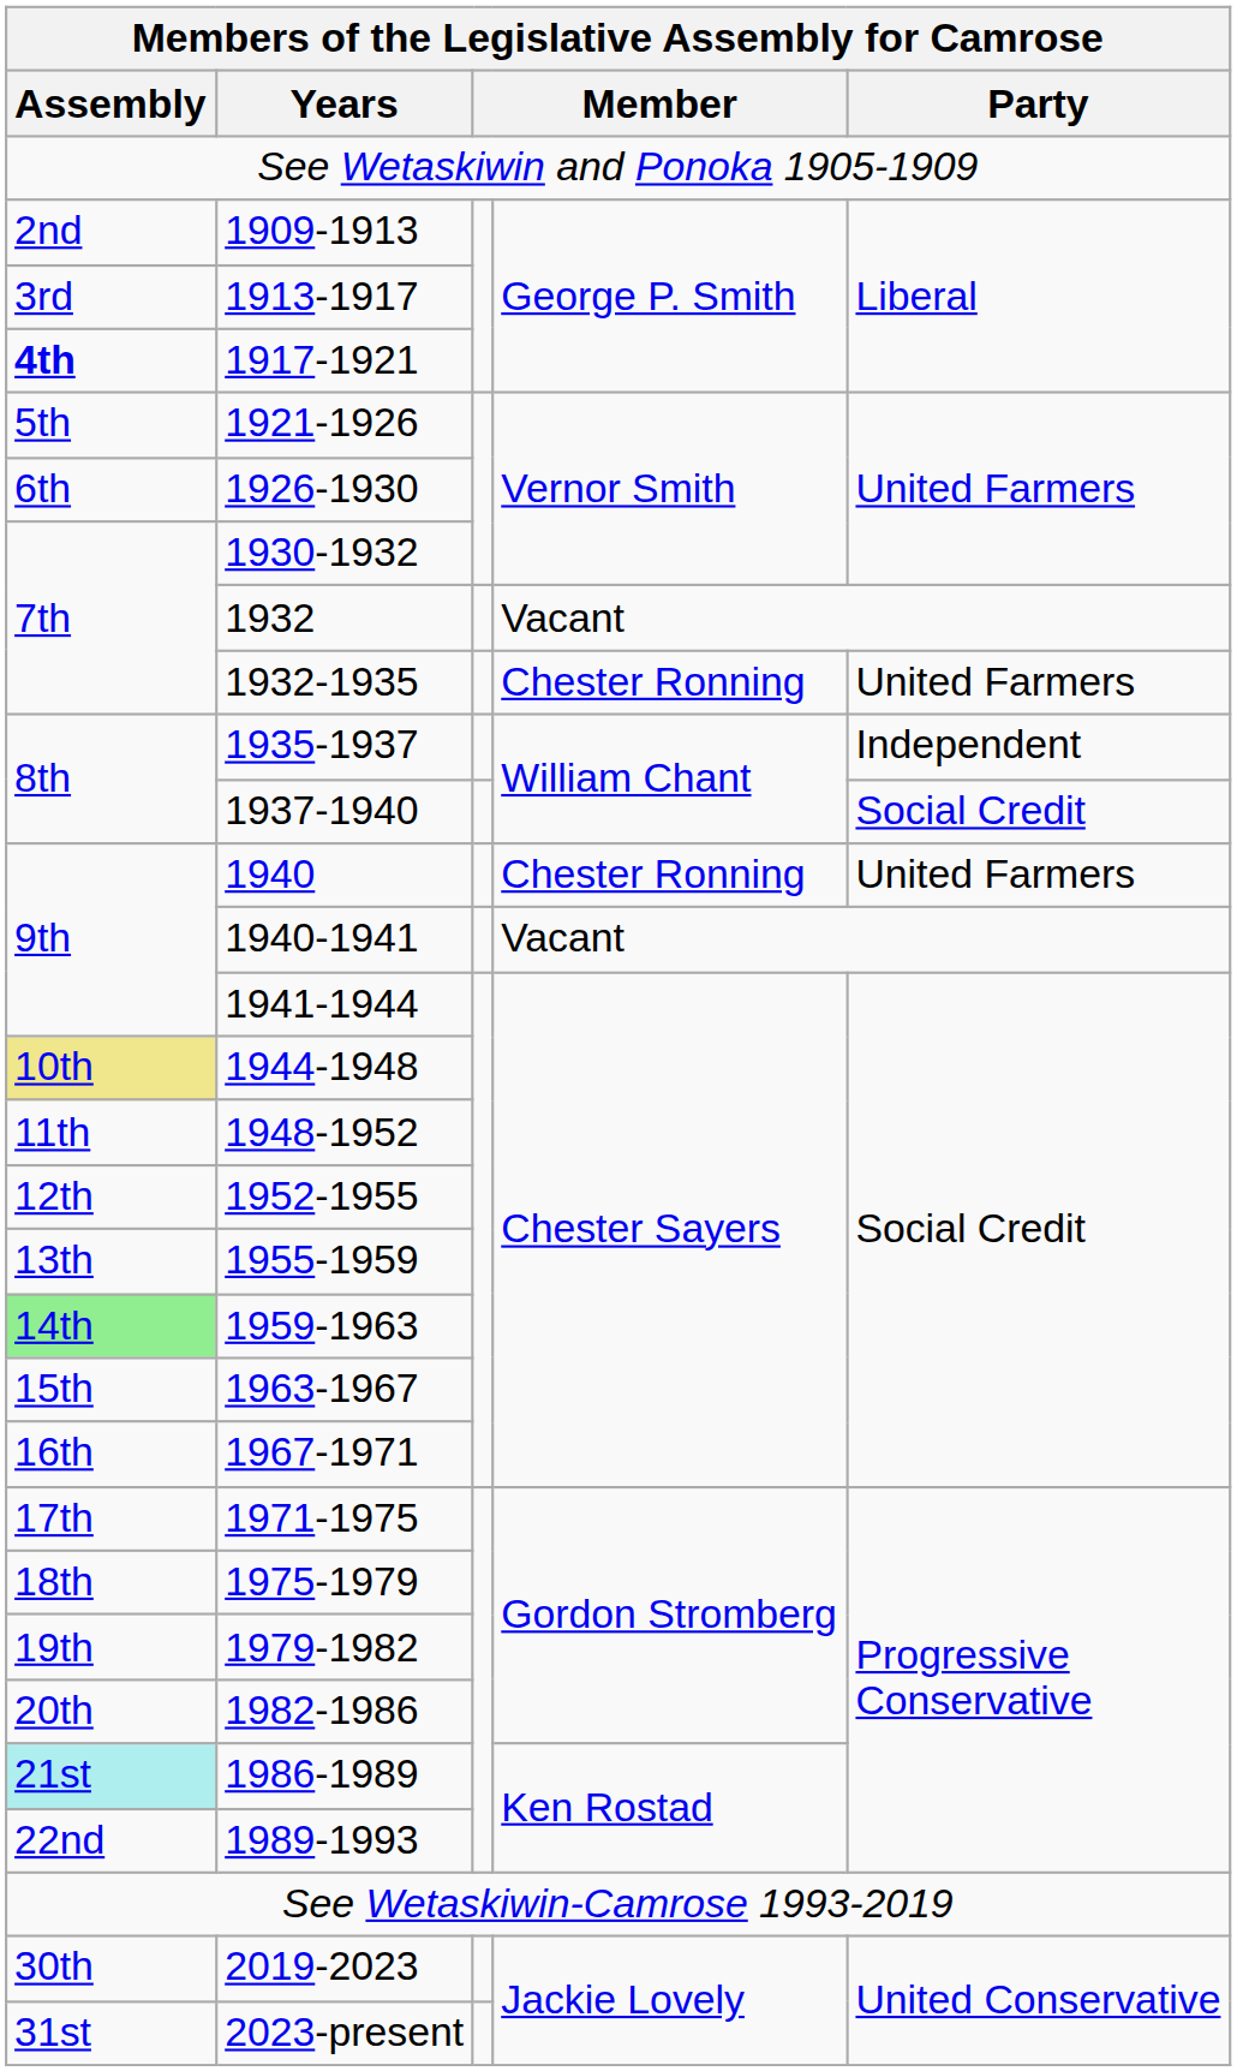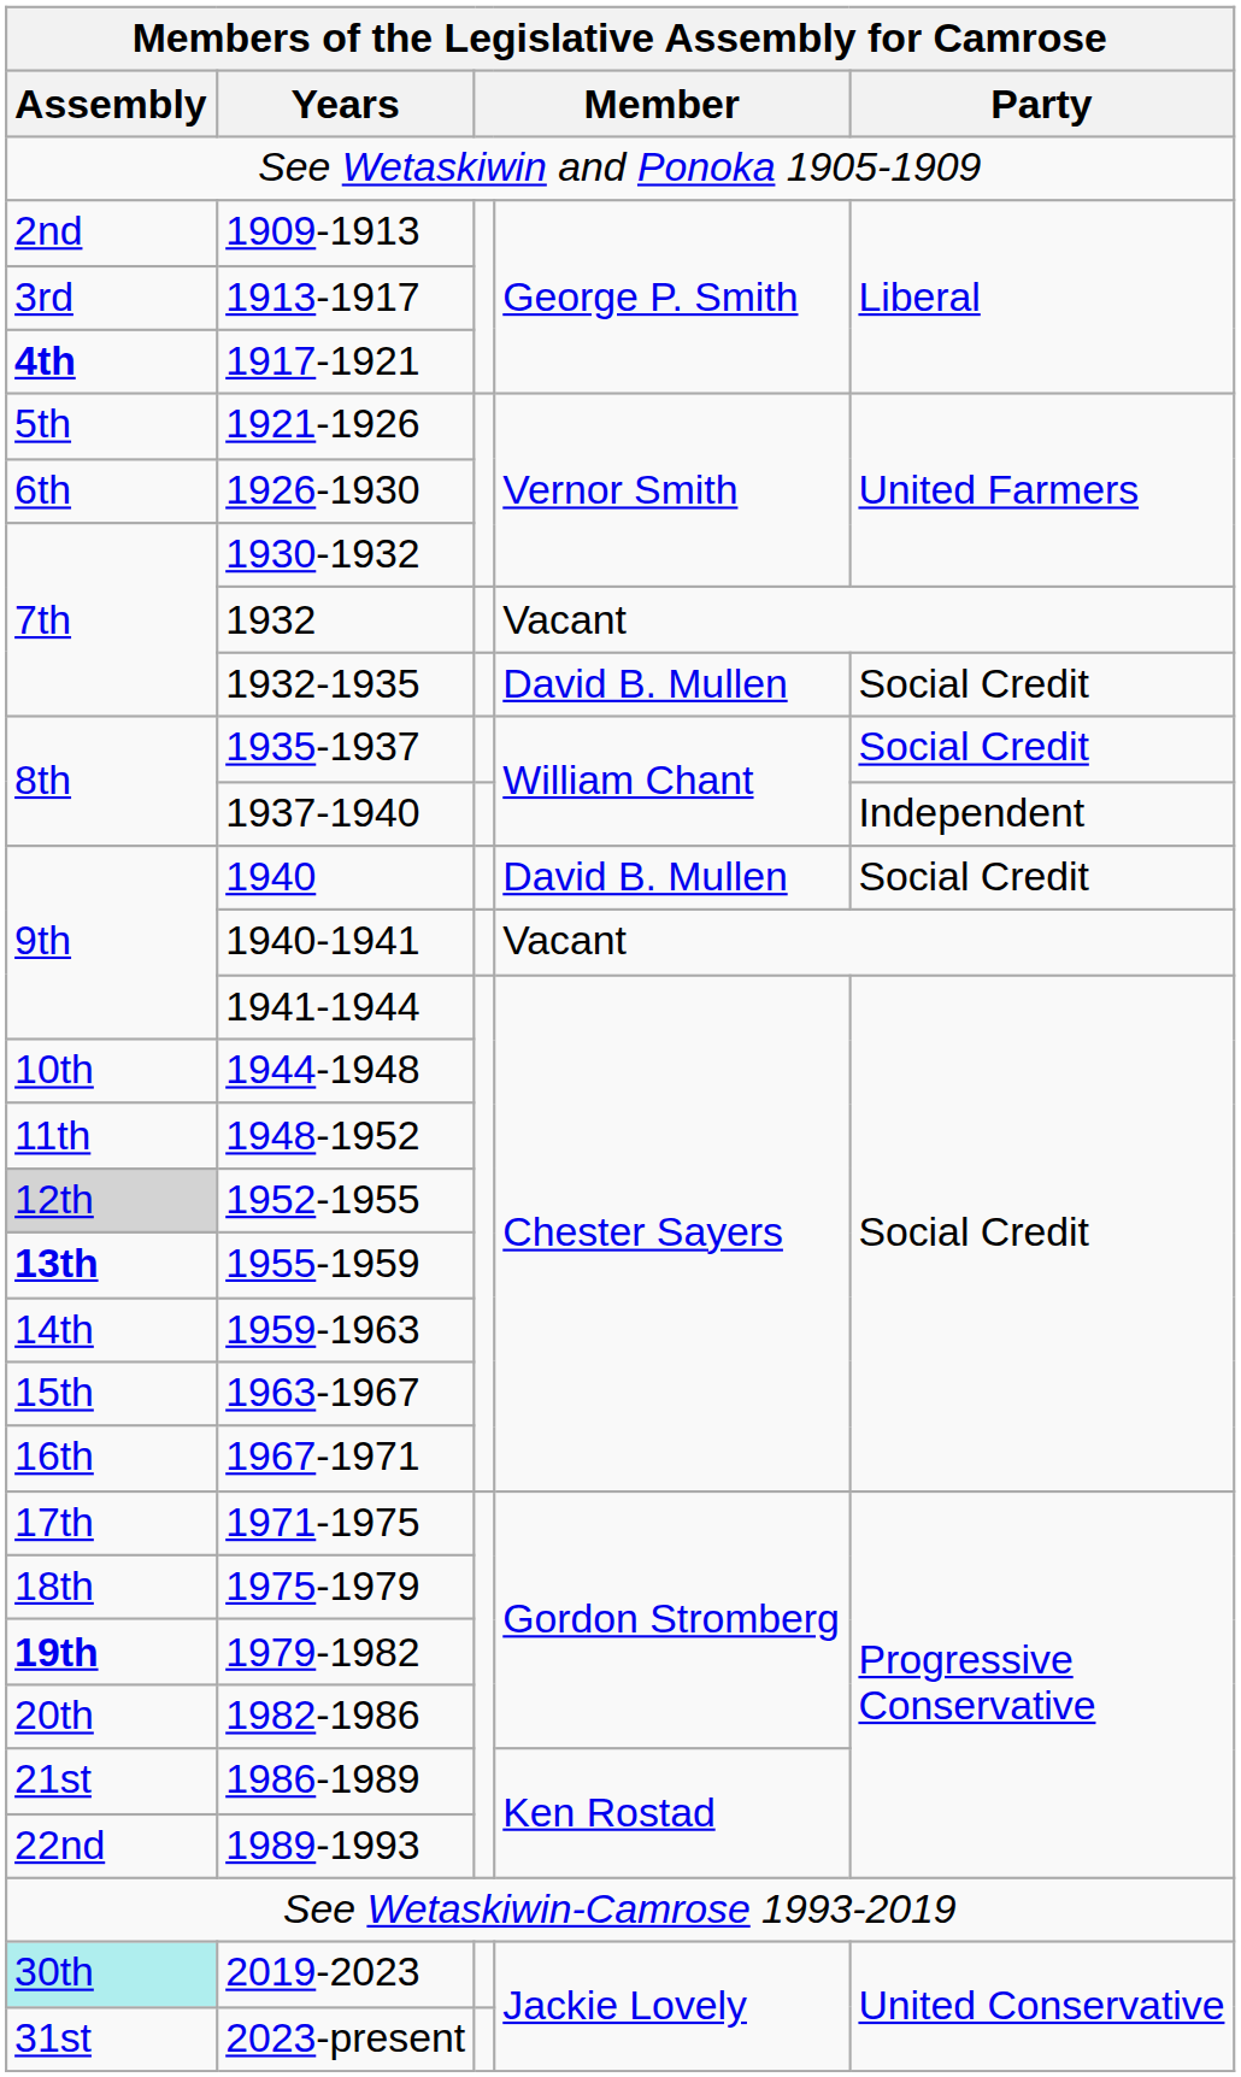 <table class="wikitable" align=right>
 <tr>
 <th colspan=5>Members of the Legislative Assembly for Camrose</th>
 </tr>
 <tr>
 <th>Assembly</th>
 <th>Years</th>
 <th colspan="2">Member</th>
 <th>Party</th>
 </tr>
 <tr>
 <td align="center" colspan=5><em>See <a href='#'>Wetaskiwin</a> and <a href='#'>Ponoka</a> 1905-1909</em></td>
 </tr>
 <tr>
 <td><a href='#'>2nd</a></td>
 <td><a href='#'>1909</a>-1913</td>
 <td rowspan=3 ></td>
 <td rowspan=3><a href='#'>George P. Smith</a></td>
 <td rowspan=3><a href='#'>Liberal</a></td>
 </tr>
 <tr>
 <td><a href='#'>3rd</a></td>
 <td><a href='#'>1913</a>-1917</td>
 </tr>
 <tr>
 <td><strong><a href='#'>4th</a></strong></td>
 <td><a href='#'>1917</a>-1921</td>
 </tr>
 <tr>
 <td><a href='#'>5th</a></td>
 <td><a href='#'>1921</a>-1926</td>
 <td rowspan=3 ></td>
 <td rowspan=3><a href='#'>Vernor Smith</a></td>
 <td rowspan=3><a href='#'>United Farmers</a></td>
 </tr>
 <tr>
 <td><a href='#'>6th</a></td>
 <td><a href='#'>1926</a>-1930</td>
 </tr>
 <tr>
 <td rowspan=3><a href='#'>7th</a></td>
 <td><a href='#'>1930</a>-1932</td>
 </tr>
 <tr>
 <td>1932</td>
 <td></td>
 <td colspan=2>Vacant</td>
 </tr>
 <tr>
 <td>1932-1935</td>
 <td></td>
-<td><a href='#'>Chester Ronning</a></td>
-<td>United Farmers</td>
+<td><a href='#'>David B. Mullen</a></td>
+<td>Social Credit</td>
 </tr>
 <tr>
 <td rowspan=2><a href='#'>8th</a></td>
 <td><a href='#'>1935</a>-1937</td>
 <td></td>
 <td rowspan=2><a href='#'>William Chant</a></td>
-<td>Independent</td>
+<td><a href='#'>Social Credit</a></td>
 </tr>
 <tr>
 <td>1937-1940</td>
 <td></td>
-<td><a href='#'>Social Credit</a></td>
+<td>Independent</td>
 </tr>
 <tr>
 <td rowspan=3><a href='#'>9th</a></td>
 <td><a href='#'>1940</a></td>
 <td></td>
-<td><a href='#'>Chester Ronning</a></td>
-<td>United Farmers</td>
+<td><a href='#'>David B. Mullen</a></td>
+<td>Social Credit</td>
 </tr>
 <tr>
 <td>1940-1941</td>
 <td></td>
 <td colspan=2>Vacant</td>
 </tr>
 <tr>
 <td>1941-1944</td>
 <td rowspan=8 ></td>
 <td rowspan=8><a href='#'>Chester Sayers</a></td>
 <td rowspan=8>Social Credit</td>
 </tr>
 <tr>
-<td style="background: khaki;"><a href='#'>10th</a></td>
+<td><a href='#'>10th</a></td>
 <td><a href='#'>1944</a>-1948</td>
 </tr>
 <tr>
 <td><a href='#'>11th</a></td>
 <td><a href='#'>1948</a>-1952</td>
 </tr>
 <tr>
-<td><a href='#'>12th</a></td>
+<td style="background: lightgrey;"><a href='#'>12th</a></td>
 <td><a href='#'>1952</a>-1955</td>
 </tr>
 <tr>
-<td><a href='#'>13th</a></td>
+<td><strong><a href='#'>13th</a></strong></td>
 <td><a href='#'>1955</a>-1959</td>
 </tr>
 <tr>
-<td style="background: lightgreen;"><a href='#'>14th</a></td>
+<td><a href='#'>14th</a></td>
 <td><a href='#'>1959</a>-1963</td>
 </tr>
 <tr>
 <td><a href='#'>15th</a></td>
 <td><a href='#'>1963</a>-1967</td>
 </tr>
 <tr>
 <td><a href='#'>16th</a></td>
 <td><a href='#'>1967</a>-1971</td>
 </tr>
 <tr>
 <td><a href='#'>17th</a></td>
 <td><a href='#'>1971</a>-1975</td>
 <td rowspan=6 ></td>
 <td rowspan=4><a href='#'>Gordon Stromberg</a></td>
 <td rowspan=6><a href='#'>Progressive<br>Conservative</a></td>
 </tr>
 <tr>
 <td><a href='#'>18th</a></td>
 <td><a href='#'>1975</a>-1979</td>
 </tr>
 <tr>
-<td><a href='#'>19th</a></td>
+<td><strong><a href='#'>19th</a></strong></td>
 <td><a href='#'>1979</a>-1982</td>
 </tr>
 <tr>
 <td><a href='#'>20th</a></td>
 <td><a href='#'>1982</a>-1986</td>
 </tr>
 <tr>
-<td style="background: paleturquoise;"><a href='#'>21st</a></td>
+<td><a href='#'>21st</a></td>
 <td><a href='#'>1986</a>-1989</td>
 <td rowspan=2><a href='#'>Ken Rostad</a></td>
 </tr>
 <tr>
 <td><a href='#'>22nd</a></td>
 <td><a href='#'>1989</a>-1993</td>
 </tr>
 <tr>
 <td align="center" colspan=5><em>See <a href='#'>Wetaskiwin-Camrose</a> 1993-2019</em></td>
 </tr>
 <tr>
-<td><a href='#'>30th</a></td>
+<td style="background: paleturquoise;"><a href='#'>30th</a></td>
 <td><a href='#'>2019</a>-2023</td>
 <td></td>
 <td rowspan="2"><a href='#'>Jackie Lovely</a></td>
 <td rowspan="2"><a href='#'>United Conservative</a></td>
 </tr>
 <tr>
 <td><a href='#'>31st</a></td>
 <td><a href='#'>2023</a>-present</td>
 <td></td>
 </tr>
 </table>
